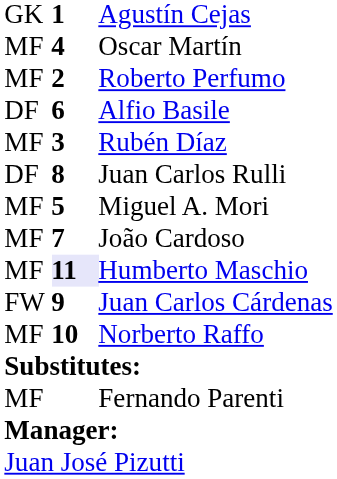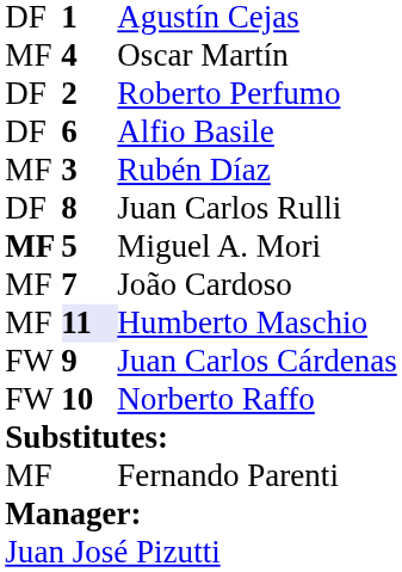 <table style="font-size:90%; margin:0.2em auto;" cellspacing="0" cellpadding="0">
 <tr>
 <th width="25"></th>
 <th width="25"></th>
 </tr>
 <tr>
-<td>GK</td>
+<td>DF</td>
 <td><strong>1</strong></td>
 <td> <a href='#'>Agustín Cejas</a></td>
 </tr>
 <tr>
 <td>MF</td>
 <td><strong>4</strong></td>
 <td> Oscar Martín</td>
 </tr>
 <tr>
-<td>MF</td>
+<td>DF</td>
 <td><strong>2</strong></td>
 <td> <a href='#'>Roberto Perfumo</a></td>
 </tr>
 <tr>
 <td>DF</td>
 <td><strong>6</strong></td>
 <td> <a href='#'>Alfio Basile</a></td>
 </tr>
 <tr>
 <td>MF</td>
 <td><strong>3</strong></td>
 <td> <a href='#'>Rubén Díaz</a></td>
 </tr>
 <tr>
 <td>DF</td>
 <td><strong>8</strong></td>
 <td> Juan Carlos Rulli</td>
 </tr>
 <tr>
-<td>MF</td>
+<td><strong>MF</strong></td>
 <td><strong>5</strong></td>
 <td> Miguel A. Mori</td>
 </tr>
 <tr>
 <td>MF</td>
 <td><strong>7</strong></td>
 <td> João Cardoso </td>
 <td></td>
 <td></td>
 </tr>
 <tr>
 <td>MF</td>
 <td style="background: lavender;"><strong>11</strong></td>
 <td> <a href='#'>Humberto Maschio</a></td>
 </tr>
 <tr>
 <td>FW</td>
 <td><strong>9</strong></td>
 <td> <a href='#'>Juan Carlos Cárdenas</a></td>
 </tr>
 <tr>
-<td>MF</td>
+<td>FW</td>
 <td><strong>10</strong></td>
 <td> <a href='#'>Norberto Raffo</a></td>
 </tr>
 <tr>
 <td colspan=3><strong>Substitutes:</strong></td>
 </tr>
 <tr>
 <td>MF</td>
 <td></td>
 <td> Fernando Parenti</td>
 <td></td>
 <td></td>
 </tr>
 <tr>
 <td colspan=3><strong>Manager:</strong></td>
 </tr>
 <tr>
 <td colspan=4> <a href='#'>Juan José Pizutti</a></td>
 </tr>
 </table>
